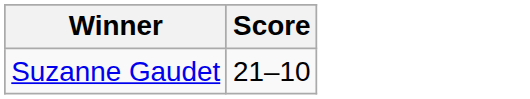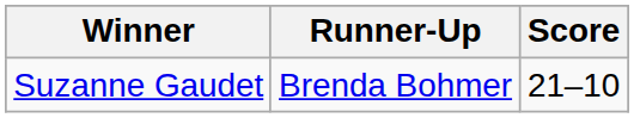 <table class="wikitable">
 <tr>
 <th><strong>Winner</strong></th>
+<th><strong>Runner-Up</strong></th>
 <th><strong>Score</strong></th>
 </tr>
 <tr>
 <td> <a href='#'>Suzanne Gaudet</a></td>
+<td> <a href='#'>Brenda Bohmer</a></td>
 <td>21–10</td>
 </tr>
 </table>
